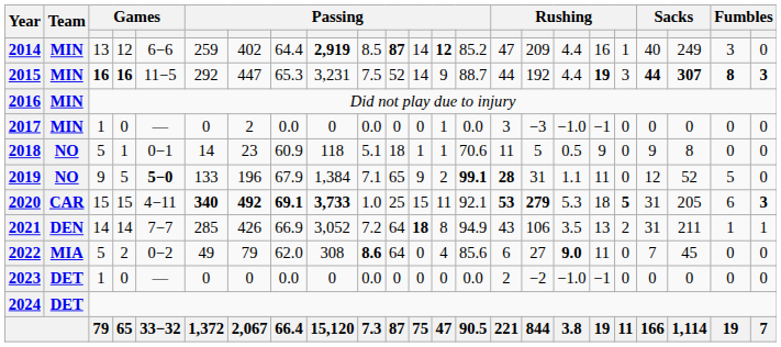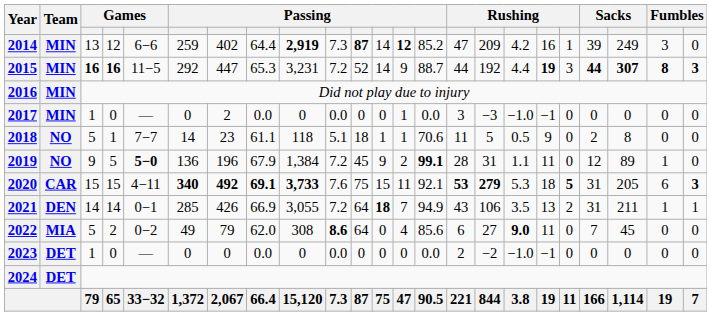 <table class="wikitable" style="text-align:center;">
 <tr>
 <th rowspan="2">Year</th>
 <th rowspan="2">Team</th>
 <th colspan="3">Games</th>
 <th colspan="9">Passing</th>
 <th colspan="5">Rushing</th>
 <th colspan="2">Sacks</th>
 <th colspan="2">Fumbles</th>
 </tr>
 <tr>
 <th></th>
 <th></th>
 <th></th>
 <th></th>
 <th></th>
 <th></th>
 <th></th>
 <th></th>
 <th></th>
 <th></th>
 <th></th>
 <th></th>
 <th></th>
 <th></th>
 <th></th>
 <th></th>
 <th></th>
 <th></th>
 <th></th>
 <th></th>
 <th></th>
 </tr>
 <tr>
 <th><a href='#'>2014</a></th>
 <th><a href='#'>MIN</a></th>
 <td>13</td>
 <td>12</td>
 <td>6−6</td>
 <td>259</td>
 <td>402</td>
 <td>64.4</td>
 <td><strong>2,919</strong></td>
-<td>8.5</td>
+<td>7.3</td>
 <td><strong>87</strong></td>
 <td>14</td>
 <td><strong>12</strong></td>
 <td>85.2</td>
 <td>47</td>
 <td>209</td>
-<td>4.4</td>
+<td>4.2</td>
 <td>16</td>
 <td>1</td>
-<td>40</td>
+<td>39</td>
 <td>249</td>
 <td>3</td>
 <td>0</td>
 </tr>
 <tr>
 <th><a href='#'>2015</a></th>
 <th><a href='#'>MIN</a></th>
 <td><strong>16</strong></td>
 <td><strong>16</strong></td>
 <td>11−5</td>
 <td>292</td>
 <td>447</td>
 <td>65.3</td>
 <td>3,231</td>
-<td>7.5</td>
+<td>7.2</td>
 <td>52</td>
 <td>14</td>
 <td>9</td>
 <td>88.7</td>
 <td>44</td>
 <td>192</td>
 <td>4.4</td>
 <td><strong>19</strong></td>
 <td>3</td>
 <td><strong>44</strong></td>
 <td><strong>307</strong></td>
 <td><strong>8</strong></td>
 <td><strong>3</strong></td>
 </tr>
 <tr>
 <th><a href='#'>2016</a></th>
 <th><a href='#'>MIN</a></th>
 <td colspan="21"><em>Did not play due to injury</em></td>
 </tr>
 <tr>
 <th><a href='#'>2017</a></th>
 <th><a href='#'>MIN</a></th>
 <td>1</td>
 <td>0</td>
 <td>—</td>
 <td>0</td>
 <td>2</td>
 <td>0.0</td>
 <td>0</td>
 <td>0.0</td>
 <td>0</td>
 <td>0</td>
 <td>1</td>
 <td>0.0</td>
 <td>3</td>
 <td>−3</td>
 <td>−1.0</td>
 <td>−1</td>
 <td>0</td>
 <td>0</td>
 <td>0</td>
 <td>0</td>
 <td>0</td>
 </tr>
 <tr>
 <th><a href='#'>2018</a></th>
 <th><a href='#'>NO</a></th>
 <td>5</td>
 <td>1</td>
-<td>0−1</td>
+<td>7−7</td>
 <td>14</td>
 <td>23</td>
-<td>60.9</td>
+<td>61.1</td>
 <td>118</td>
 <td>5.1</td>
 <td>18</td>
 <td>1</td>
 <td>1</td>
 <td>70.6</td>
 <td>11</td>
 <td>5</td>
 <td>0.5</td>
 <td>9</td>
 <td>0</td>
-<td>9</td>
+<td>2</td>
 <td>8</td>
 <td>0</td>
 <td>0</td>
 </tr>
 <tr>
 <th><a href='#'>2019</a></th>
 <th><a href='#'>NO</a></th>
 <td>9</td>
 <td>5</td>
 <td><strong>5−0</strong></td>
-<td>133</td>
+<td>136</td>
 <td>196</td>
 <td>67.9</td>
 <td>1,384</td>
-<td>7.1</td>
-<td>65</td>
+<td>7.2</td>
+<td>45</td>
 <td>9</td>
 <td>2</td>
 <td><strong>99.1</strong></td>
-<td><strong>28</strong></td>
+<td>28</td>
 <td>31</td>
 <td>1.1</td>
 <td>11</td>
 <td>0</td>
 <td>12</td>
-<td>52</td>
-<td>5</td>
+<td>89</td>
+<td>1</td>
 <td>0</td>
 </tr>
 <tr>
 <th><a href='#'>2020</a></th>
 <th><a href='#'>CAR</a></th>
 <td>15</td>
 <td>15</td>
 <td>4−11</td>
 <td><strong>340</strong></td>
 <td><strong>492</strong></td>
 <td><strong>69.1</strong></td>
 <td><strong>3,733</strong></td>
-<td>1.0</td>
-<td>25</td>
+<td>7.6</td>
+<td>75</td>
 <td>15</td>
 <td>11</td>
 <td>92.1</td>
 <td><strong>53</strong></td>
 <td><strong>279</strong></td>
 <td>5.3</td>
 <td>18</td>
 <td><strong>5</strong></td>
 <td>31</td>
 <td>205</td>
 <td>6</td>
 <td><strong>3</strong></td>
 </tr>
 <tr>
 <th><a href='#'>2021</a></th>
 <th><a href='#'>DEN</a></th>
 <td>14</td>
 <td>14</td>
-<td>7−7</td>
+<td>0−1</td>
 <td>285</td>
 <td>426</td>
 <td>66.9</td>
-<td>3,052</td>
+<td>3,055</td>
 <td>7.2</td>
 <td>64</td>
 <td><strong>18</strong></td>
-<td>8</td>
+<td>7</td>
 <td>94.9</td>
 <td>43</td>
 <td>106</td>
 <td>3.5</td>
 <td>13</td>
 <td>2</td>
 <td>31</td>
 <td>211</td>
 <td>1</td>
 <td>1</td>
 </tr>
 <tr>
 <th><a href='#'>2022</a></th>
 <th><a href='#'>MIA</a></th>
 <td>5</td>
 <td>2</td>
 <td>0−2</td>
 <td>49</td>
 <td>79</td>
 <td>62.0</td>
 <td>308</td>
 <td><strong>8.6</strong></td>
 <td>64</td>
 <td>0</td>
 <td>4</td>
 <td>85.6</td>
 <td>6</td>
 <td>27</td>
 <td><strong>9.0</strong></td>
 <td>11</td>
 <td>0</td>
 <td>7</td>
 <td>45</td>
 <td>0</td>
 <td>0</td>
 </tr>
 <tr>
 <th><a href='#'>2023</a></th>
 <th><a href='#'>DET</a></th>
 <td>1</td>
 <td>0</td>
 <td>—</td>
 <td>0</td>
 <td>0</td>
 <td>0.0</td>
 <td>0</td>
 <td>0.0</td>
 <td>0</td>
 <td>0</td>
 <td>0</td>
 <td>0.0</td>
 <td>2</td>
 <td>−2</td>
 <td>−1.0</td>
 <td>−1</td>
 <td>0</td>
 <td>0</td>
 <td>0</td>
 <td>0</td>
 <td>0</td>
 </tr>
 <tr>
 <th><a href='#'>2024</a></th>
 <th><a href='#'>DET</a></th>
 <td colspan="21"></td>
 </tr>
 <tr>
 <th colspan="2"></th>
 <th>79</th>
 <th>65</th>
 <th>33−32</th>
 <th>1,372</th>
 <th>2,067</th>
 <th>66.4</th>
 <th>15,120</th>
 <th>7.3</th>
 <th>87</th>
 <th>75</th>
 <th>47</th>
 <th>90.5</th>
 <th>221</th>
 <th>844</th>
 <th>3.8</th>
 <th>19</th>
 <th>11</th>
 <th>166</th>
 <th>1,114</th>
 <th>19</th>
 <th>7</th>
 </tr>
 </table>
